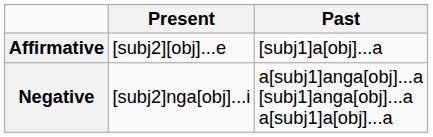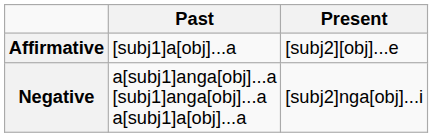 <table class="wikitable">
 <tr>
 <td></td>
+<th>Past</th>
 <th>Present</th>
-<th>Past</th>
 </tr>
 <tr>
 <th>Affirmative</th>
+<td>[subj1]a[obj]...a</td>
 <td>[subj2][obj]...e</td>
-<td>[subj1]a[obj]...a</td>
 </tr>
 <tr>
 <th>Negative</th>
+<td>a[subj1]anga[obj]...a<br>[subj1]anga[obj]...a<br>a[subj1]a[obj]...a</td>
 <td>[subj2]nga[obj]...i</td>
-<td>a[subj1]anga[obj]...a<br>[subj1]anga[obj]...a<br>a[subj1]a[obj]...a</td>
 </tr>
 </table>
